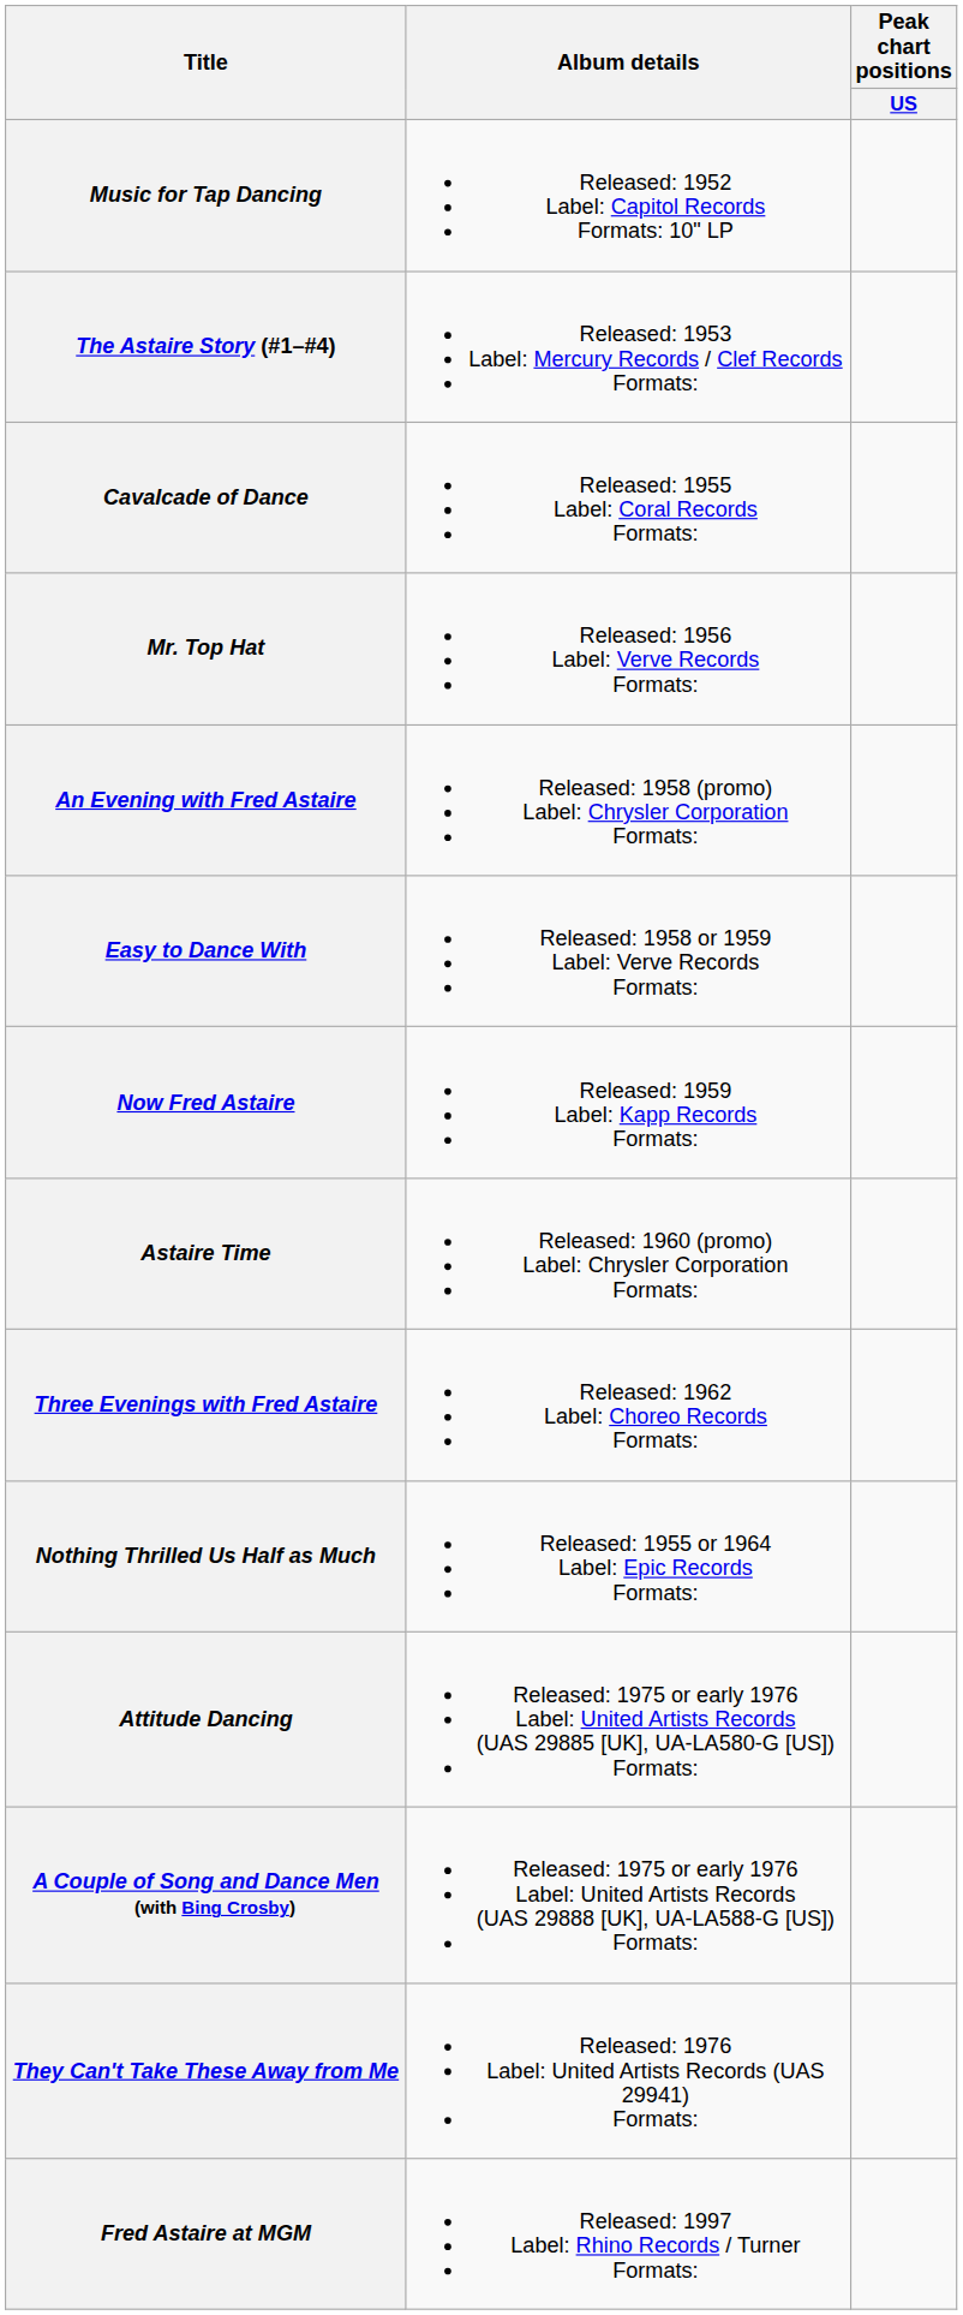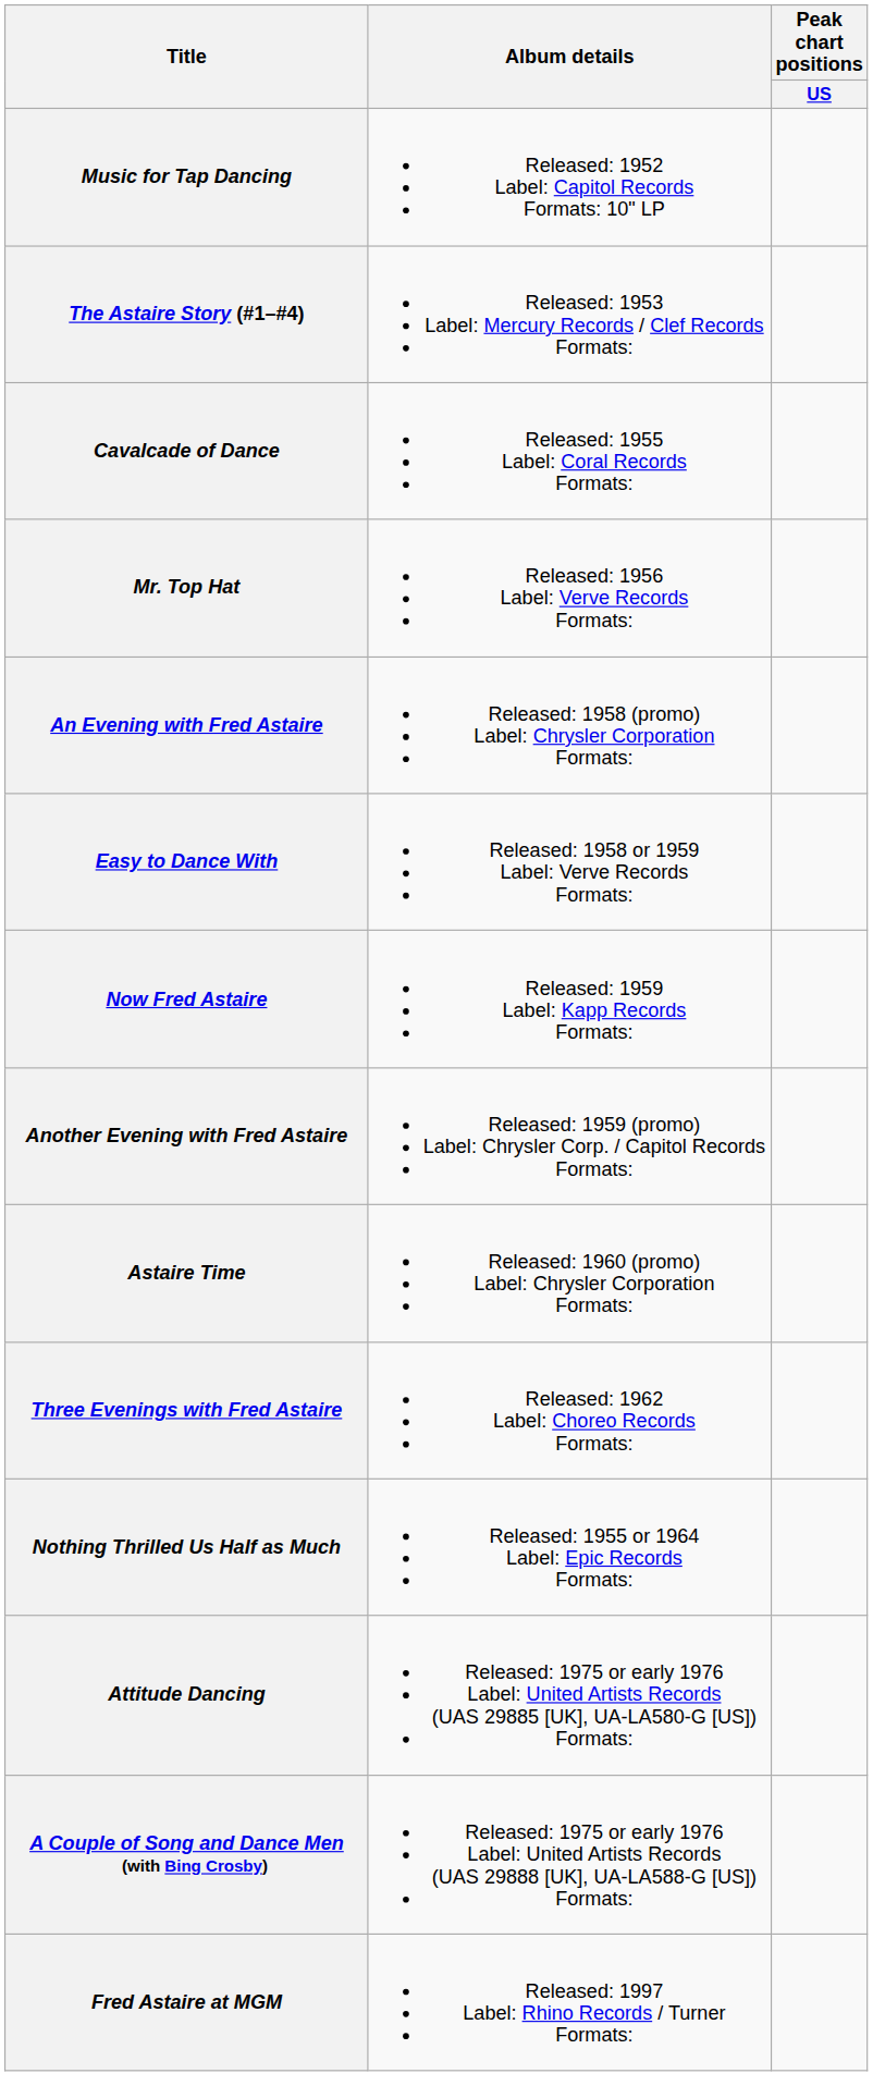 <table class="wikitable plainrowheaders" style="text-align:center;" border="1">
 <tr>
 <th scope="col" rowspan="2" style="width:18em;">Title</th>
 <th scope="col" rowspan="2" style="width:20em;">Album details</th>
 <th scope="col">Peak chart positions</th>
 </tr>
 <tr>
 <th scope="col" style="width:3em;font-size:90%;"><a href='#'>US</a></th>
 </tr>
 <tr>
 <th scope="row"><em>Music for Tap Dancing</em></th>
 <td><br><ul><li>Released: 1952</li><li>Label: <a href='#'>Capitol Records</a></li><li>Formats: 10" LP</li></ul></td>
 <td></td>
 </tr>
 <tr>
 <th scope="row"><em><a href='#'>The Astaire Story</a></em> (#1–#4)</th>
 <td><br><ul><li>Released: 1953</li><li>Label: <a href='#'>Mercury Records</a> / <a href='#'>Clef Records</a></li><li>Formats:</li></ul></td>
 <td></td>
 </tr>
 <tr>
 <th scope="row"><em>Cavalcade of Dance</em></th>
 <td><br><ul><li>Released: 1955</li><li>Label: <a href='#'>Coral Records</a></li><li>Formats:</li></ul></td>
 <td></td>
 </tr>
 <tr>
 <th scope="row"><em>Mr. Top Hat</em></th>
 <td><br><ul><li>Released: 1956</li><li>Label: <a href='#'>Verve Records</a></li><li>Formats:</li></ul></td>
 <td></td>
 </tr>
 <tr>
 <th scope="row"><em><a href='#'>An Evening with Fred Astaire</a></em></th>
 <td><br><ul><li>Released: 1958 (promo)</li><li>Label: <a href='#'>Chrysler Corporation</a></li><li>Formats:</li></ul></td>
 <td></td>
 </tr>
 <tr>
 <th scope="row"><em><a href='#'>Easy to Dance With</a></em></th>
 <td><br><ul><li>Released: 1958 or 1959</li><li>Label: Verve Records</li><li>Formats:</li></ul></td>
 <td></td>
 </tr>
 <tr>
 <th scope="row"><em><a href='#'>Now Fred Astaire</a></em></th>
 <td><br><ul><li>Released: 1959</li><li>Label: <a href='#'>Kapp Records</a></li><li>Formats:</li></ul></td>
 <td></td>
 </tr>
 <tr>
+<th scope="row"><em>Another Evening with Fred Astaire</em></th>
+<td><br><ul><li>Released: 1959 (promo)</li><li>Label: Chrysler Corp. / Capitol Records</li><li>Formats:</li></ul></td>
+<td></td>
+</tr>
+<tr>
 <th scope="row"><em>Astaire Time</em></th>
 <td><br><ul><li>Released: 1960 (promo)</li><li>Label: Chrysler Corporation</li><li>Formats:</li></ul></td>
 <td></td>
 </tr>
 <tr>
 <th scope="row"><em><a href='#'>Three Evenings with Fred Astaire</a></em></th>
 <td><br><ul><li>Released: 1962</li><li>Label: <a href='#'>Choreo Records</a></li><li>Formats:</li></ul></td>
 <td></td>
 </tr>
 <tr>
 <th scope="row"><em>Nothing Thrilled Us Half as Much</em></th>
 <td><br><ul><li>Released: 1955 or 1964</li><li>Label: <a href='#'>Epic Records</a></li><li>Formats:</li></ul></td>
 <td></td>
 </tr>
 <tr>
 <th scope="row"><em>Attitude Dancing</em></th>
 <td><br><ul><li>Released: 1975 or early 1976</li><li>Label: <a href='#'>United Artists Records</a><br>(UAS 29885 [UK], UA-LA580-G [US])</li><li>Formats:</li></ul></td>
 <td></td>
 </tr>
 <tr>
 <th scope="row"><em><a href='#'>A Couple of Song and Dance Men</a></em><br>   <small>(with <a href='#'>Bing Crosby</a>)</small></th>
 <td><br><ul><li>Released: 1975 or early 1976</li><li>Label: United Artists Records<br>(UAS 29888 [UK], UA-LA588-G [US])</li><li>Formats:</li></ul></td>
 <td></td>
 </tr>
 <tr>
-<th scope="row"><em><a href='#'>They Can't Take These Away from Me</a></em></th>
-<td><br><ul><li>Released: 1976</li><li>Label: United Artists Records (UAS 29941)</li><li>Formats:</li></ul></td>
-<td></td>
-</tr>
-<tr>
 <th scope="row"><em>Fred Astaire at MGM</em></th>
 <td><br><ul><li>Released: 1997</li><li>Label: <a href='#'>Rhino Records</a> / Turner</li><li>Formats:</li></ul></td>
 <td></td>
 </tr>
 </table>
